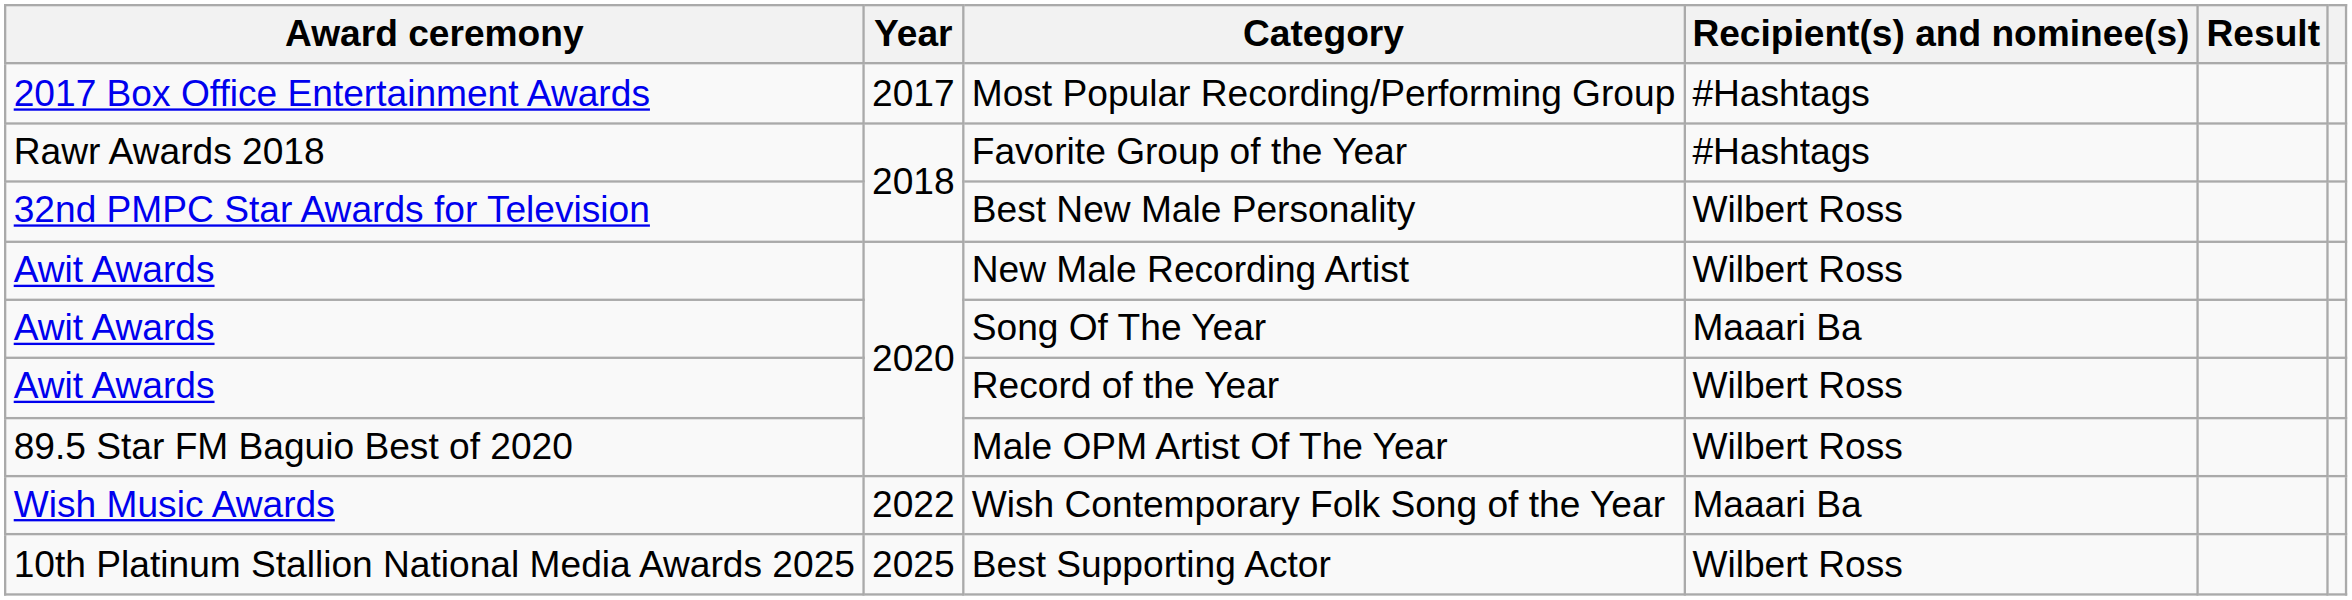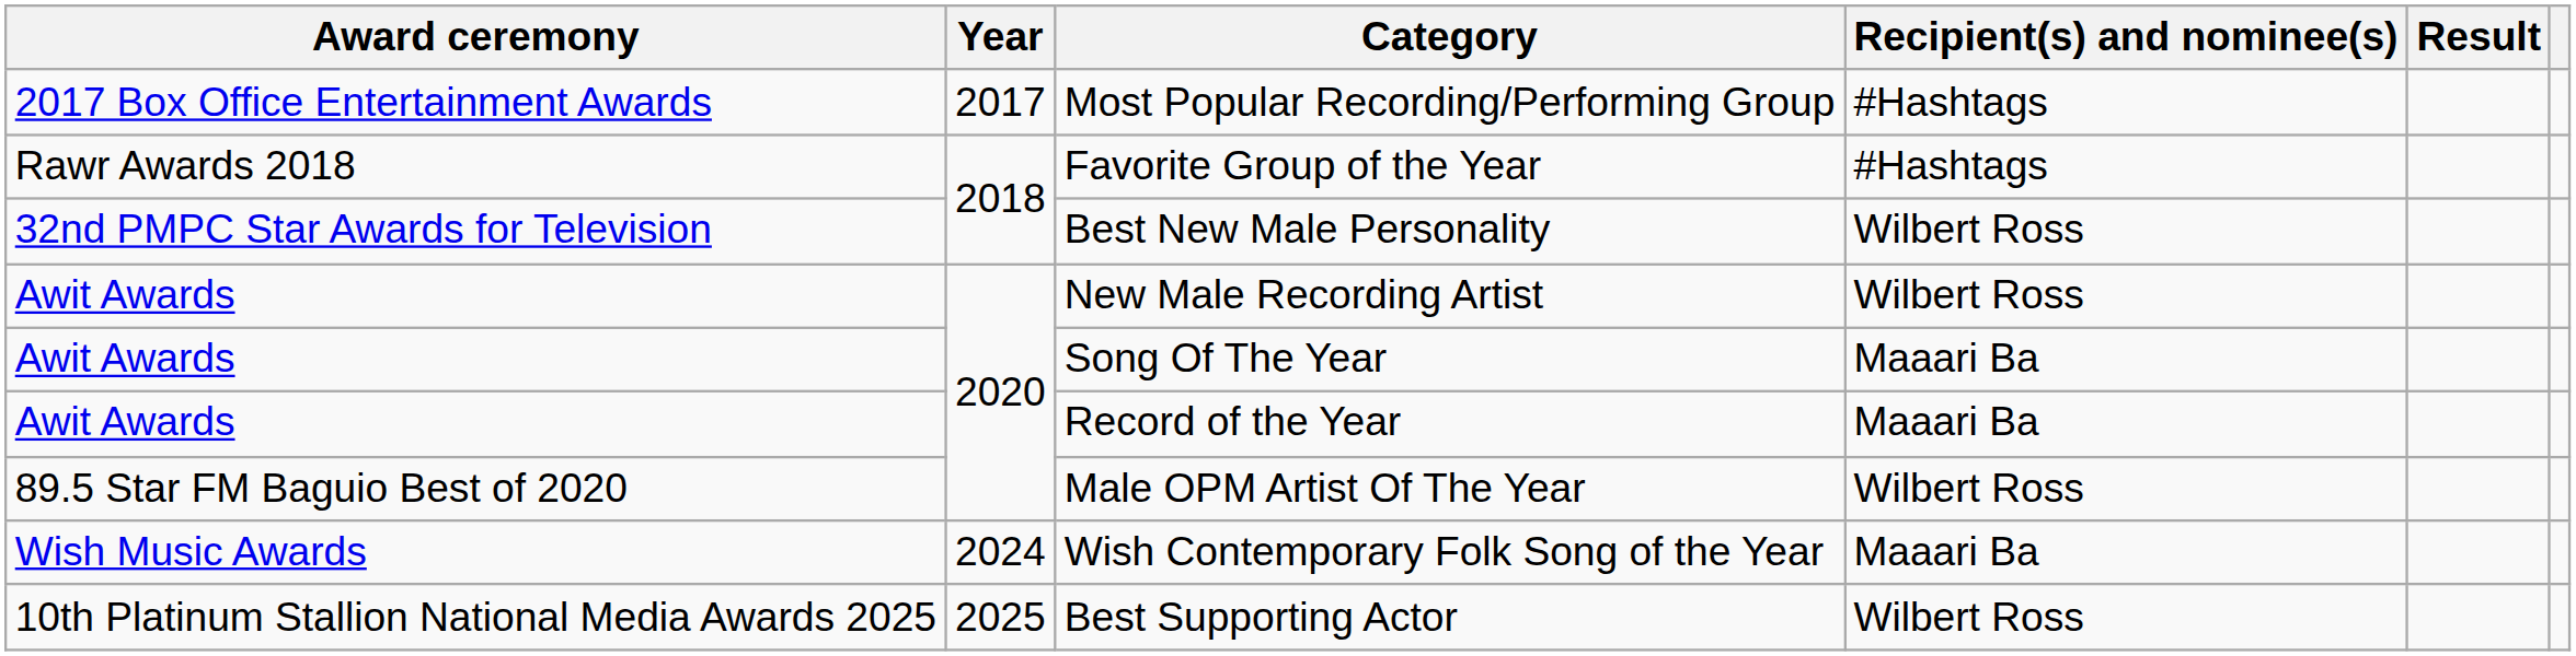 <table class="wikitable">
 <tr>
 <th>Award ceremony</th>
 <th>Year</th>
 <th>Category</th>
 <th>Recipient(s) and nominee(s)</th>
 <th>Result</th>
 <th></th>
 </tr>
 <tr>
 <td><a href='#'>2017 Box Office Entertainment Awards</a></td>
 <td>2017</td>
 <td>Most Popular Recording/Performing Group</td>
 <td>#Hashtags</td>
 <td></td>
 <td></td>
 </tr>
 <tr>
 <td>Rawr Awards 2018</td>
 <td rowspan="2">2018</td>
 <td>Favorite Group of the Year</td>
 <td>#Hashtags</td>
 <td></td>
 <td></td>
 </tr>
 <tr>
 <td><a href='#'>32nd PMPC Star Awards for Television</a></td>
 <td>Best New Male Personality</td>
 <td>Wilbert Ross</td>
 <td></td>
 <td></td>
 </tr>
 <tr>
 <td><a href='#'>Awit Awards</a></td>
 <td rowspan="4">2020</td>
 <td>New Male Recording Artist</td>
 <td>Wilbert Ross</td>
 <td></td>
 <td></td>
 </tr>
 <tr>
 <td><a href='#'>Awit Awards</a></td>
 <td>Song Of The Year</td>
 <td>Maaari Ba</td>
 <td></td>
 <td></td>
 </tr>
 <tr>
 <td><a href='#'>Awit Awards</a></td>
 <td>Record of the Year</td>
-<td>Wilbert Ross</td>
+<td>Maaari Ba</td>
 <td></td>
 <td></td>
 </tr>
 <tr>
 <td>89.5 Star FM Baguio Best of 2020</td>
 <td>Male OPM Artist Of The Year</td>
 <td>Wilbert Ross</td>
 <td></td>
 <td></td>
 </tr>
 <tr>
 <td><a href='#'>Wish Music Awards</a></td>
-<td>2022</td>
+<td>2024</td>
 <td>Wish Contemporary Folk Song of the Year</td>
 <td>Maaari Ba</td>
 <td></td>
 <td></td>
 </tr>
 <tr>
 <td>10th Platinum Stallion National Media Awards 2025</td>
 <td>2025</td>
 <td>Best Supporting Actor</td>
 <td>Wilbert Ross</td>
 <td></td>
 <td></td>
 </tr>
 </table>
